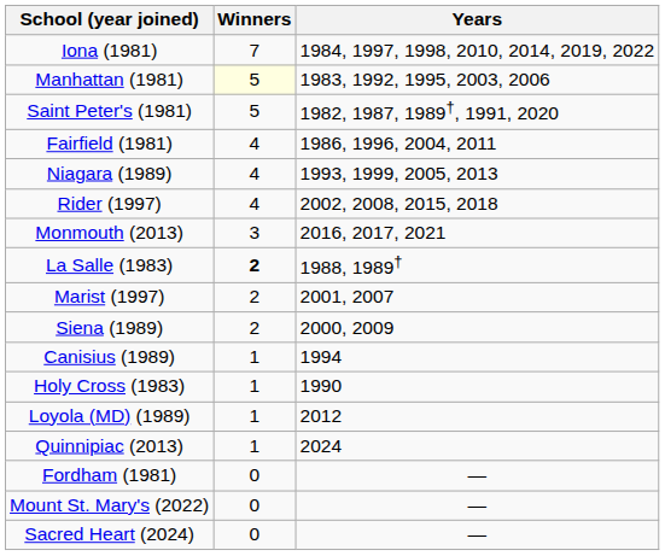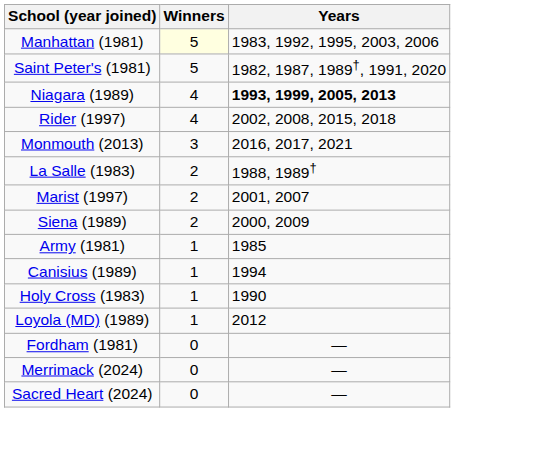 <table class=wikitable>
 <tr>
 <th>School (year joined)</th>
 <th>Winners</th>
 <th>Years</th>
-</tr>
-<tr>
-<td align=center><a href='#'>Iona</a> (1981)</td>
-<td align=center>7</td>
-<td>1984, 1997, 1998, 2010, 2014, 2019, 2022</td>
 </tr>
 <tr>
 <td align=center><a href='#'>Manhattan</a> (1981)</td>
 <td align=center style="background: lightyellow;">5</td>
 <td>1983, 1992, 1995, 2003, 2006</td>
 </tr>
 <tr>
 <td align=center><a href='#'>Saint Peter's</a> (1981)</td>
 <td align=center>5</td>
 <td>1982, 1987, 1989<sup>†</sup>, 1991, 2020</td>
 </tr>
 <tr>
-<td align=center><a href='#'>Fairfield</a> (1981)</td>
-<td align=center>4</td>
-<td>1986, 1996, 2004, 2011</td>
-</tr>
-<tr>
 <td align=center><a href='#'>Niagara</a> (1989)</td>
 <td align=center>4</td>
-<td>1993, 1999, 2005, 2013</td>
+<td><strong>1993, 1999, 2005, 2013</strong></td>
 </tr>
 <tr>
 <td align=center><a href='#'>Rider</a> (1997)</td>
 <td align=center>4</td>
 <td>2002, 2008, 2015, 2018</td>
 </tr>
 <tr>
 <td align=center><a href='#'>Monmouth</a> (2013)</td>
 <td align=center>3</td>
 <td>2016, 2017, 2021</td>
 </tr>
 <tr>
 <td align=center><a href='#'>La Salle</a> (1983)</td>
-<td align=center><strong>2</strong></td>
+<td align=center>2</td>
 <td>1988, 1989<sup>†</sup></td>
 </tr>
 <tr>
 <td align=center><a href='#'>Marist</a> (1997)</td>
 <td align=center>2</td>
 <td>2001, 2007</td>
 </tr>
 <tr>
 <td align=center><a href='#'>Siena</a> (1989)</td>
 <td align=center>2</td>
 <td>2000, 2009</td>
+</tr>
+<tr>
+<td align=center><a href='#'>Army</a> (1981)</td>
+<td align=center>1</td>
+<td>1985</td>
 </tr>
 <tr>
 <td align=center><a href='#'>Canisius</a> (1989)</td>
 <td align=center>1</td>
 <td>1994</td>
 </tr>
 <tr>
 <td align=center><a href='#'>Holy Cross</a> (1983)</td>
 <td align=center>1</td>
 <td>1990</td>
 </tr>
 <tr>
 <td align=center><a href='#'>Loyola (MD)</a> (1989)</td>
 <td align=center>1</td>
 <td>2012</td>
 </tr>
 <tr>
-<td align=center><a href='#'>Quinnipiac</a> (2013)</td>
-<td align=center>1</td>
-<td>2024</td>
-</tr>
-<tr>
 <td align=center><a href='#'>Fordham</a> (1981)</td>
 <td align=center>0</td>
 <td align=center>—</td>
 </tr>
 <tr>
-<td align=center><a href='#'>Mount St. Mary's</a> (2022)</td>
+<td align=center><a href='#'>Merrimack</a> (2024)</td>
 <td align=center>0</td>
 <td align=center>—</td>
 </tr>
 <tr>
 <td align=center><a href='#'>Sacred Heart</a> (2024)</td>
 <td align=center>0</td>
 <td align=center>—</td>
 </tr>
 </table>
